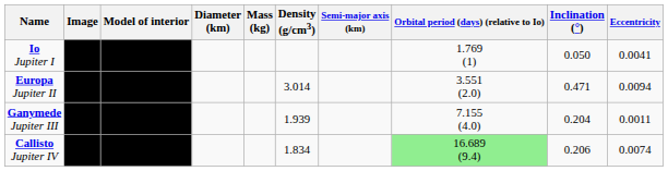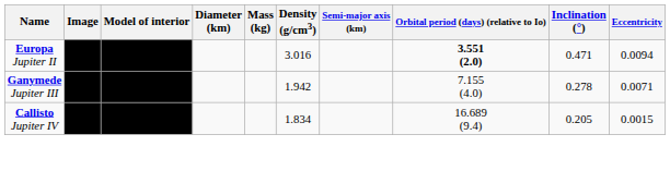 <table class="sortable wikitable">
 <tr>
 <th>Name<br></th>
 <th class="unsortable">Image</th>
 <th class="unsortable">Model of interior</th>
 <th>Diameter<br>(km)</th>
 <th>Mass<br>(kg)</th>
 <th>Density<br>(g/cm<sup>3</sup>)</th>
 <th><small><a href='#'>Semi-major axis</a><br>(km)</small></th>
 <th><small><a href='#'>Orbital period</a> (<a href='#'>days</a>) (relative to Io)</small></th>
 <th><a href='#'>Inclination</a><br>(<a href='#'>°</a>)</th>
 <th><small><a href='#'>Eccentricity</a></small></th>
 </tr>
 <tr>
-<td style="text-align:center;"><strong><a href='#'>Io</a></strong> <br><em>Jupiter I</em></td>
-<td style="background:black; text-align:center;"></td>
-<td style="background:black; text-align:center;"></td>
-<td style="text-align:center;"><br><br></td>
-<td style="text-align:center;"></td>
-<td style="text-align:center;"></td>
-<td style="text-align:center;"></td>
-<td style="text-align:center;">1.769 <br>(1)</td>
-<td style="text-align:center;">0.050</td>
-<td style="text-align:center;">0.0041</td>
-</tr>
-<tr>
 <td style="text-align:center;"><strong><a href='#'>Europa</a></strong> <br><em>Jupiter II</em></td>
 <td style="background:black; text-align:center;"></td>
 <td style="background:black; text-align:center;"></td>
 <td style="text-align:center;"></td>
 <td style="text-align:center;"></td>
-<td style="text-align:center;">3.014</td>
+<td style="text-align:center;">3.016</td>
 <td style="text-align:center;"></td>
-<td style="text-align:center;">3.551 <br>(2.0)</td>
+<td style="text-align:center;"><strong>3.551 <br>(2.0)</strong></td>
 <td style="text-align:center;">0.471</td>
 <td style="text-align:center;">0.0094</td>
 </tr>
 <tr>
 <td style="text-align:center;"><strong><a href='#'>Ganymede</a></strong> <br><em>Jupiter III</em></td>
 <td style="background:black; text-align:center;"></td>
 <td style="background:black; text-align:center;"></td>
 <td style="text-align:center;"></td>
 <td style="text-align:center;"></td>
-<td style="text-align:center;">1.939</td>
+<td style="text-align:center;">1.942</td>
 <td style="text-align:center;"></td>
 <td style="text-align:center;">7.155 <br>(4.0)</td>
-<td style="text-align:center;">0.204</td>
-<td style="text-align:center;">0.0011</td>
+<td style="text-align:center;">0.278</td>
+<td style="text-align:center;">0.0071</td>
 </tr>
 <tr>
 <td style="text-align:center;"><strong><a href='#'>Callisto</a></strong> <br><em>Jupiter IV</em></td>
 <td style="background:black; text-align:center;"></td>
 <td style="background:black; text-align:center;"></td>
 <td style="text-align:center;"></td>
 <td style="text-align:center;"></td>
 <td style="text-align:center;">1.834</td>
 <td style="text-align:center;"></td>
-<td style="background: lightgreen; text-align:center;">16.689 <br>(9.4)</td>
-<td style="text-align:center;">0.206</td>
-<td style="text-align:center;">0.0074</td>
+<td style="text-align:center;">16.689 <br>(9.4)</td>
+<td style="text-align:center;">0.205</td>
+<td style="text-align:center;">0.0015</td>
 </tr>
 </table>
